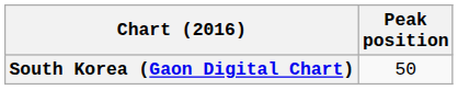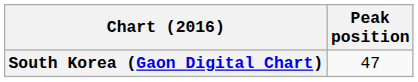 <table class="wikitable sortable plainrowheaders" style="text-align:center;">
 <tr>
 <th>Chart (2016)</th>
 <th>Peak<br>position</th>
 </tr>
 <tr>
 <th scope="row">South Korea (<a href='#'>Gaon Digital Chart</a>)</th>
-<td>50</td>
+<td>47</td>
 </tr>
 </table>
